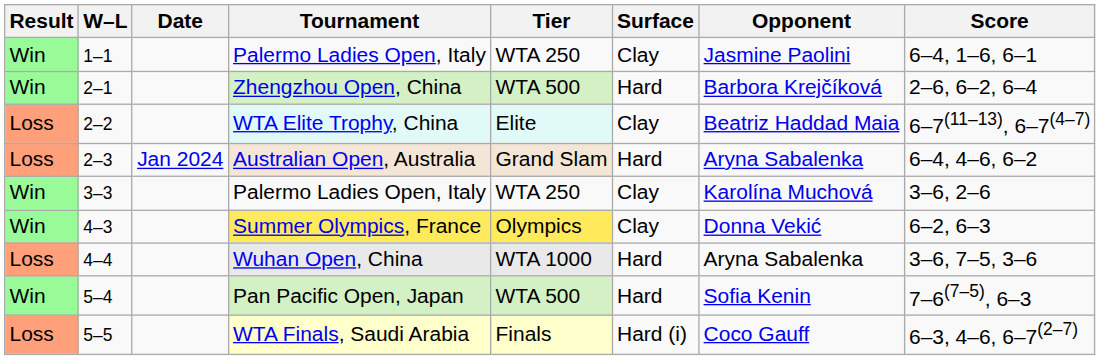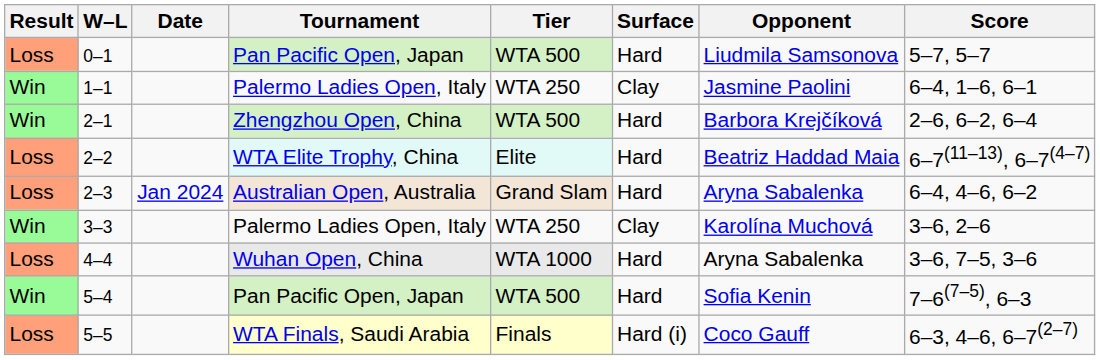 <table class="sortable wikitable">
 <tr>
 <th>Result</th>
 <th class="unsortable">W–L</th>
 <th>Date</th>
 <th>Tournament</th>
 <th>Tier</th>
 <th>Surface</th>
 <th>Opponent</th>
 <th class="unsortable">Score</th>
+</tr>
+<tr>
+<td bgcolor=ffa07a>Loss</td>
+<td><small>0–1</small></td>
+<td><a href='#'></a></td>
+<td style="background:#d4f1c5;"><a href='#'>Pan Pacific Open</a>, Japan</td>
+<td style="background:#d4f1c5;">WTA 500</td>
+<td>Hard</td>
+<td> <a href='#'>Liudmila Samsonova</a></td>
+<td>5–7, 5–7</td>
 </tr>
 <tr>
 <td bgcolor=98FB98>Win</td>
 <td><small>1–1</small></td>
 <td><a href='#'></a></td>
 <td><a href='#'>Palermo Ladies Open</a>, Italy</td>
 <td>WTA 250</td>
 <td>Clay</td>
 <td> <a href='#'>Jasmine Paolini</a></td>
 <td>6–4, 1–6, 6–1</td>
 </tr>
 <tr>
 <td bgcolor=98FB98>Win</td>
 <td><small>2–1</small></td>
 <td><a href='#'></a></td>
 <td bgcolor=d4f1c5><a href='#'>Zhengzhou Open</a>, China</td>
 <td bgcolor=d4f1c5>WTA 500</td>
 <td>Hard</td>
 <td> <a href='#'>Barbora Krejčíková</a></td>
 <td>2–6, 6–2, 6–4</td>
 </tr>
 <tr>
 <td bgcolor=FFA07A>Loss</td>
 <td><small>2–2</small></td>
 <td><a href='#'></a></td>
 <td bgcolor=e2faf7><a href='#'>WTA Elite Trophy</a>, China</td>
 <td bgcolor=e2faf7>Elite</td>
-<td>Clay</td>
+<td>Hard</td>
 <td> <a href='#'>Beatriz Haddad Maia</a></td>
 <td>6–7<sup>(11–13)</sup>, 6–7<sup>(4–7)</sup></td>
 </tr>
 <tr>
 <td bgcolor=ffa07a>Loss</td>
 <td><small>2–3</small></td>
 <td><a href='#'>Jan 2024</a></td>
 <td bgcolor=f3e6d7><a href='#'>Australian Open</a>, Australia</td>
 <td bgcolor=f3e6d7>Grand Slam</td>
 <td>Hard</td>
 <td> <a href='#'>Aryna Sabalenka</a></td>
 <td>6–4, 4–6, 6–2</td>
 </tr>
 <tr>
 <td bgcolor=98FB98>Win</td>
 <td><small>3–3</small></td>
 <td><a href='#'></a></td>
 <td>Palermo Ladies Open, Italy </td>
 <td>WTA 250</td>
 <td>Clay</td>
 <td> <a href='#'>Karolína Muchová</a></td>
 <td>3–6, 2–6</td>
-</tr>
-<tr>
-<td bgcolor=98FB98>Win</td>
-<td><small>4–3</small></td>
-<td><a href='#'></a></td>
-<td bgcolor=ffea5c><a href='#'>Summer Olympics</a>, France</td>
-<td bgcolor=ffea5c>Olympics</td>
-<td>Clay</td>
-<td> <a href='#'>Donna Vekić</a></td>
-<td>6–2, 6–3</td>
 </tr>
 <tr>
 <td bgcolor=ffa07a>Loss</td>
 <td><small>4–4</small></td>
 <td><a href='#'></a></td>
 <td style=background:#e9e9e9><a href='#'>Wuhan Open</a>, China</td>
 <td style=background:#e9e9e9>WTA 1000</td>
 <td>Hard</td>
 <td> Aryna Sabalenka</td>
 <td>3–6, 7–5, 3–6</td>
 </tr>
 <tr>
 <td bgcolor=98fb98>Win</td>
 <td><small>5–4</small></td>
 <td><a href='#'></a></td>
 <td style="background:#d4f1c5;">Pan Pacific Open, Japan</td>
 <td style="background:#d4f1c5;">WTA 500</td>
 <td>Hard</td>
 <td> <a href='#'>Sofia Kenin</a></td>
 <td>7–6<sup>(7–5)</sup>, 6–3</td>
 </tr>
 <tr>
 <td bgcolor=ffa07a>Loss</td>
 <td><small>5–5</small></td>
 <td><a href='#'></a></td>
 <td style=background:#ffffcc><a href='#'>WTA Finals</a>, Saudi Arabia</td>
 <td style=background:#ffffcc>Finals</td>
 <td>Hard (i)</td>
 <td> <a href='#'>Coco Gauff</a></td>
 <td>6–3, 4–6, 6–7<sup>(2–7)</sup></td>
 </tr>
 </table>
